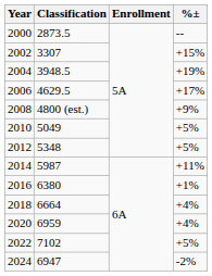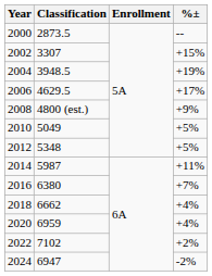 <table class="wikitable">
 <tr>
 <th>Year</th>
 <th>Classification</th>
 <th>Enrollment</th>
 <th><strong>%±</strong></th>
 </tr>
 <tr>
 <td>2000</td>
 <td>2873.5</td>
 <td rowspan="7">5A</td>
 <td>--</td>
 </tr>
 <tr>
 <td>2002</td>
 <td>3307</td>
 <td>+15%</td>
 </tr>
 <tr>
 <td>2004</td>
 <td>3948.5</td>
 <td>+19%</td>
 </tr>
 <tr>
 <td>2006</td>
 <td>4629.5</td>
 <td>+17%</td>
 </tr>
 <tr>
 <td>2008</td>
 <td>4800 (est.)</td>
 <td>+9%</td>
 </tr>
 <tr>
 <td>2010</td>
 <td>5049</td>
 <td>+5%</td>
 </tr>
 <tr>
 <td>2012</td>
 <td>5348</td>
 <td>+5%</td>
 </tr>
 <tr>
 <td>2014</td>
 <td>5987</td>
 <td rowspan="6">6A</td>
 <td>+11%</td>
 </tr>
 <tr>
 <td>2016</td>
 <td>6380</td>
-<td>+1%</td>
+<td>+7%</td>
 </tr>
 <tr>
 <td>2018</td>
-<td>6664</td>
+<td>6662</td>
 <td>+4%</td>
 </tr>
 <tr>
 <td>2020</td>
 <td>6959</td>
 <td>+4%</td>
 </tr>
 <tr>
 <td>2022</td>
 <td>7102</td>
-<td>+5%</td>
+<td>+2%</td>
 </tr>
 <tr>
 <td>2024</td>
 <td>6947</td>
 <td>-2%</td>
 </tr>
 </table>
